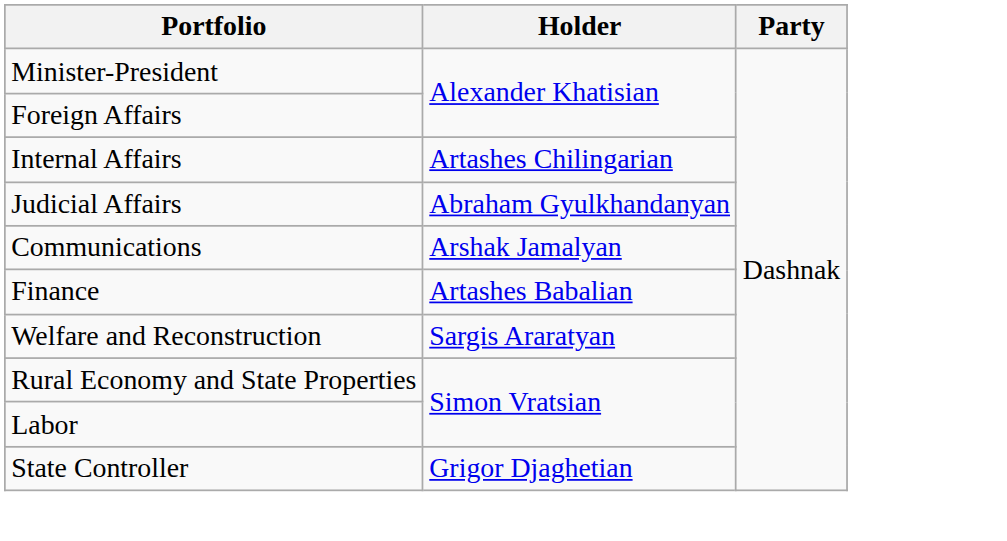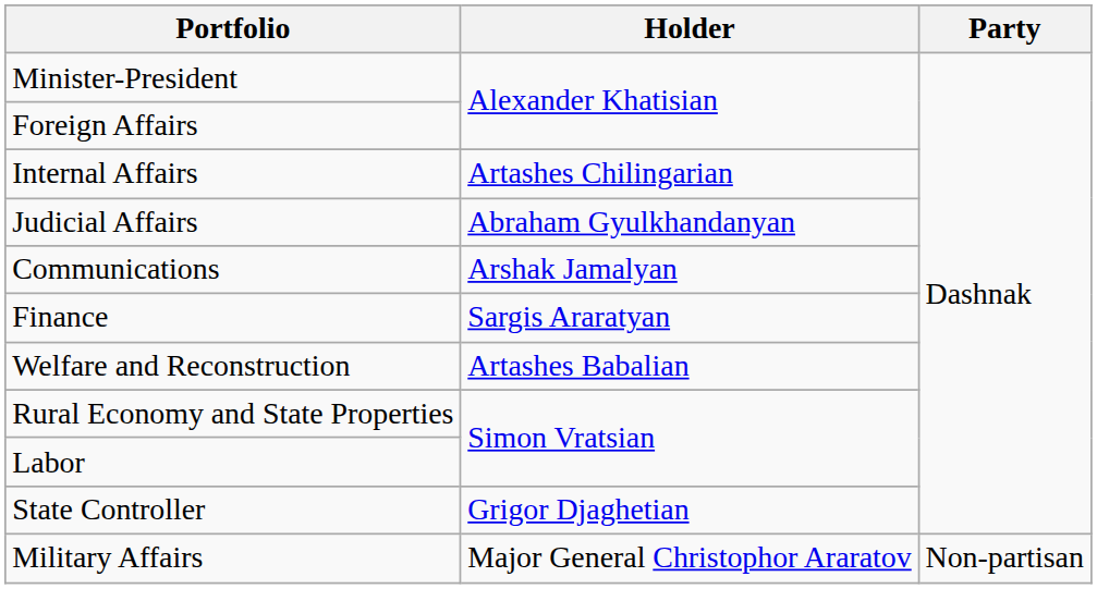 <table class="wikitable">
 <tr>
 <th>Portfolio</th>
 <th>Holder</th>
 <th>Party</th>
 </tr>
 <tr>
 <td>Minister-President</td>
 <td rowspan="2"><a href='#'>Alexander Khatisian</a></td>
 <td rowspan="10">Dashnak</td>
 </tr>
 <tr>
 <td>Foreign Affairs</td>
 </tr>
 <tr>
 <td>Internal Affairs</td>
 <td><a href='#'>Artashes Chilingarian</a></td>
 </tr>
 <tr>
 <td>Judicial Affairs</td>
 <td><a href='#'>Abraham Gyulkhandanyan</a></td>
 </tr>
 <tr>
 <td>Communications</td>
 <td><a href='#'>Arshak Jamalyan</a></td>
 </tr>
 <tr>
 <td>Finance</td>
-<td><a href='#'>Artashes Babalian</a></td>
+<td><a href='#'>Sargis Araratyan</a></td>
 </tr>
 <tr>
 <td>Welfare and Reconstruction</td>
-<td><a href='#'>Sargis Araratyan</a></td>
+<td><a href='#'>Artashes Babalian</a></td>
 </tr>
 <tr>
 <td>Rural Economy and State Properties</td>
 <td rowspan="2"><a href='#'>Simon Vratsian</a></td>
 </tr>
 <tr>
 <td>Labor</td>
 </tr>
 <tr>
 <td>State Controller</td>
 <td><a href='#'>Grigor Djaghetian</a></td>
 </tr>
+<tr>
+<td>Military Affairs</td>
+<td>Major General <a href='#'>Christophor Araratov</a></td>
+<td>Non-partisan</td>
+</tr>
 </table>
